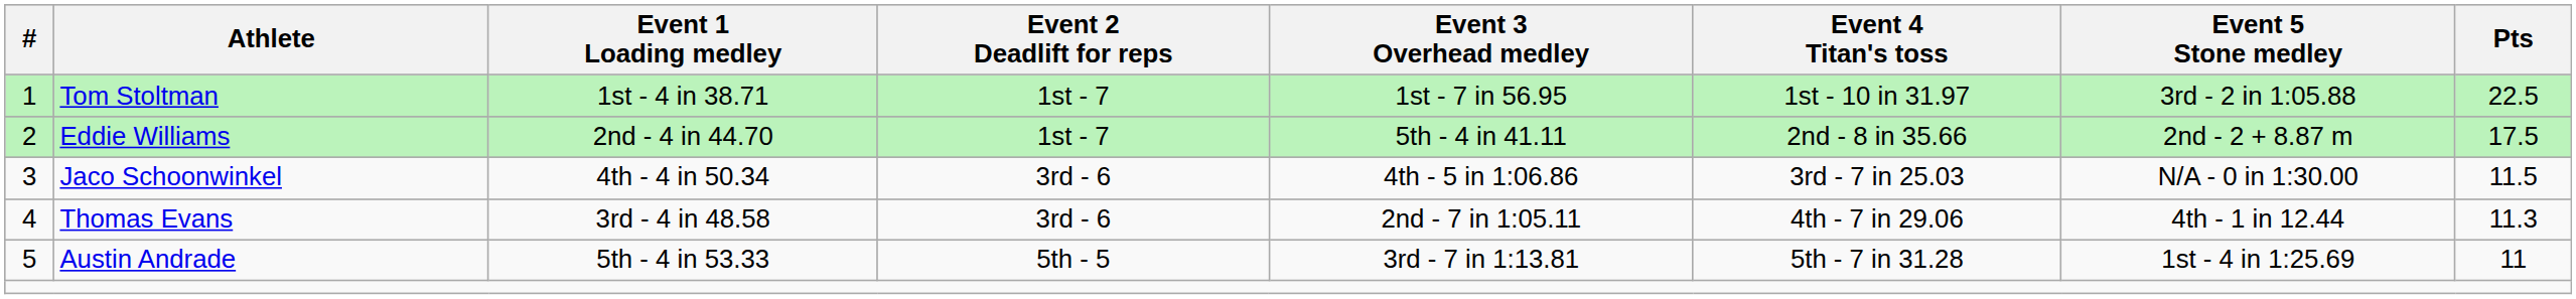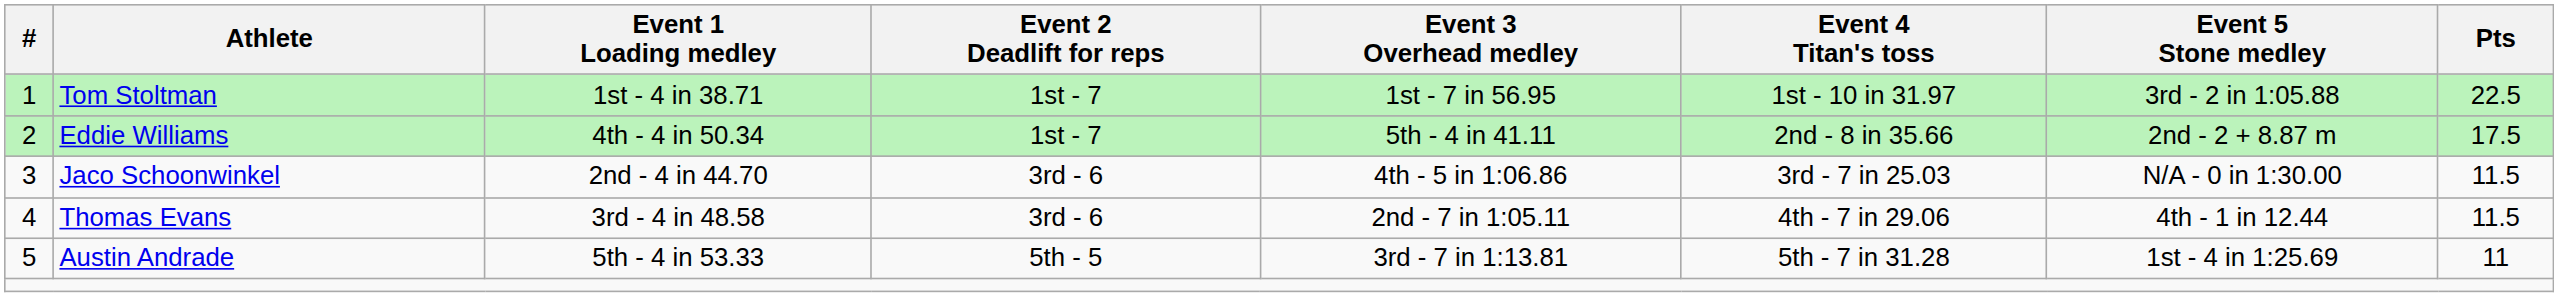 <table class="wikitable sortable" style="text-align:center;width: 100%;">
 <tr>
 <th scope="col">#</th>
 <th scope="col">Athlete</th>
 <th scope="col">Event 1<br>Loading medley</th>
 <th scope="col">Event 2<br>Deadlift for reps</th>
 <th scope="col">Event 3<br>Overhead medley</th>
 <th scope="col">Event 4<br>Titan's toss</th>
 <th scope="col">Event 5<br>Stone medley</th>
 <th scope="col">Pts</th>
 </tr>
 <tr bgcolor=bbf3bb>
 <td>1</td>
 <td align=left> <a href='#'>Tom Stoltman</a></td>
 <td>1st - 4 in 38.71</td>
 <td>1st - 7</td>
 <td>1st - 7 in 56.95</td>
 <td>1st - 10 in 31.97</td>
 <td>3rd - 2 in 1:05.88</td>
 <td>22.5</td>
 </tr>
 <tr bgcolor=bbf3bb>
 <td>2</td>
 <td align="left"> <a href='#'>Eddie Williams</a></td>
-<td>2nd - 4 in 44.70</td>
+<td>4th - 4 in 50.34</td>
 <td>1st - 7</td>
 <td>5th - 4 in 41.11</td>
 <td>2nd - 8 in 35.66</td>
 <td>2nd - 2 + 8.87 m</td>
 <td>17.5</td>
 </tr>
 <tr>
 <td>3</td>
 <td align="left"> <a href='#'>Jaco Schoonwinkel</a></td>
-<td>4th - 4 in 50.34</td>
+<td>2nd - 4 in 44.70</td>
 <td>3rd - 6</td>
 <td>4th - 5 in 1:06.86</td>
 <td>3rd - 7 in 25.03</td>
 <td>N/A - 0 in 1:30.00</td>
 <td>11.5</td>
 </tr>
 <tr>
 <td>4</td>
 <td align="left"> <a href='#'>Thomas Evans</a></td>
 <td>3rd - 4 in 48.58</td>
 <td>3rd - 6</td>
 <td>2nd - 7 in 1:05.11</td>
 <td>4th - 7 in 29.06</td>
 <td>4th - 1 in 12.44</td>
-<td>11.3</td>
+<td>11.5</td>
 </tr>
 <tr>
 <td>5</td>
 <td align=left> <a href='#'>Austin Andrade</a></td>
 <td>5th - 4 in 53.33</td>
 <td>5th - 5</td>
 <td>3rd - 7 in 1:13.81</td>
 <td>5th - 7 in 31.28</td>
 <td>1st - 4 in 1:25.69</td>
 <td>11</td>
 </tr>
 <tr class="sortbottom">
 <td colspan="8"></td>
 </tr>
 </table>
